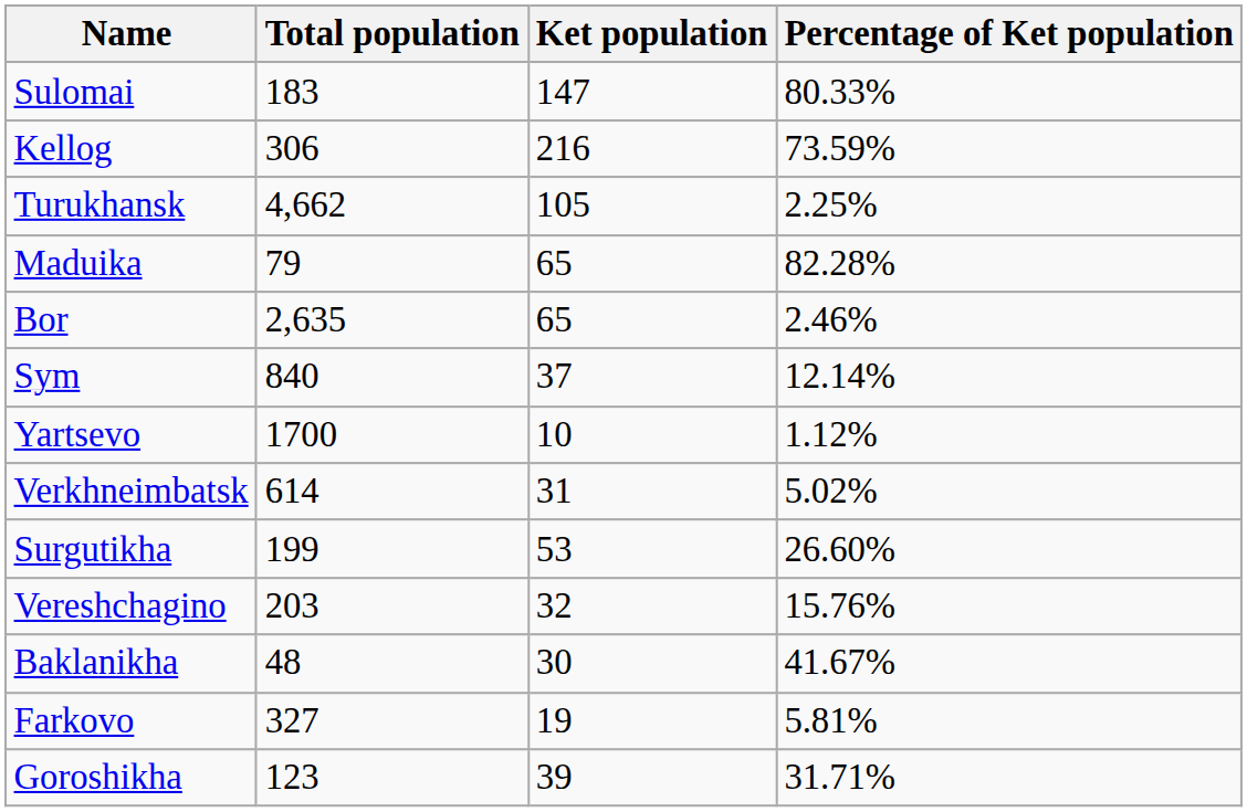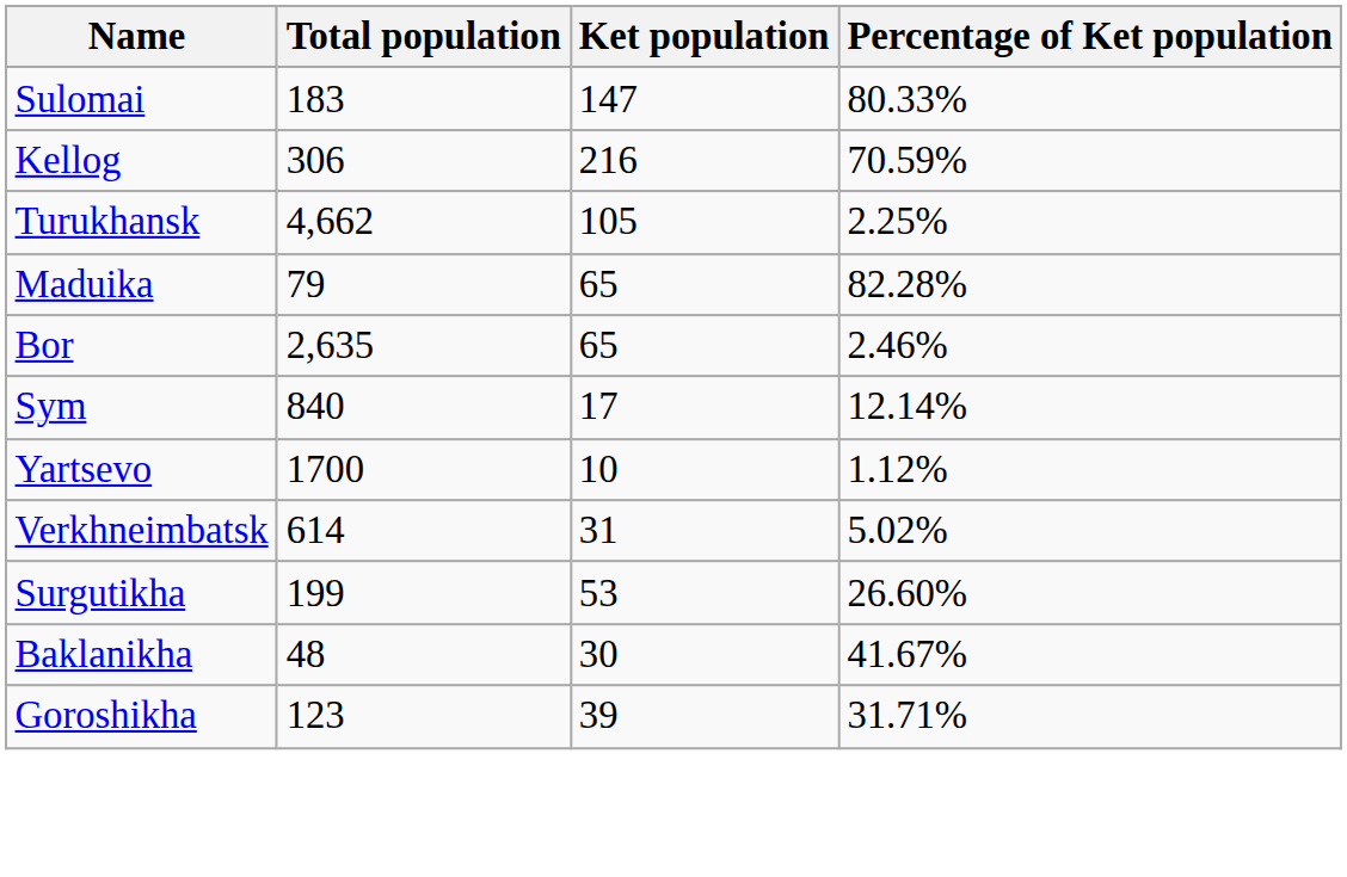 <table class="wikitable sortable">
 <tr>
 <th>Name </th>
 <th>Total population</th>
 <th>Ket population</th>
 <th>Percentage of Ket population</th>
 </tr>
 <tr>
 <td><a href='#'>Sulomai</a></td>
 <td>183</td>
 <td>147</td>
 <td>80.33%</td>
 </tr>
 <tr>
 <td><a href='#'>Kellog</a></td>
 <td>306</td>
 <td>216</td>
-<td>73.59%</td>
+<td>70.59%</td>
 </tr>
 <tr>
 <td><a href='#'>Turukhansk</a></td>
 <td>4,662</td>
 <td>105</td>
 <td>2.25%</td>
 </tr>
 <tr>
 <td><a href='#'>Maduika</a></td>
 <td>79</td>
 <td>65</td>
 <td>82.28%</td>
 </tr>
 <tr>
 <td><a href='#'>Bor</a></td>
 <td>2,635</td>
 <td>65</td>
 <td>2.46%</td>
 </tr>
 <tr>
 <td><a href='#'>Sym</a></td>
 <td>840</td>
-<td>37</td>
+<td>17</td>
 <td>12.14%</td>
 </tr>
 <tr>
 <td><a href='#'>Yartsevo</a></td>
 <td>1700</td>
 <td>10</td>
 <td>1.12%</td>
 </tr>
 <tr>
 <td><a href='#'>Verkhneimbatsk</a></td>
 <td>614</td>
 <td>31</td>
 <td>5.02%</td>
 </tr>
 <tr>
 <td><a href='#'>Surgutikha</a></td>
 <td>199</td>
 <td>53</td>
 <td>26.60%</td>
 </tr>
 <tr>
-<td><a href='#'>Vereshchagino</a></td>
-<td>203</td>
-<td>32</td>
-<td>15.76%</td>
-</tr>
-<tr>
 <td><a href='#'>Baklanikha</a></td>
 <td>48</td>
 <td>30</td>
 <td>41.67%</td>
-</tr>
-<tr>
-<td><a href='#'>Farkovo</a></td>
-<td>327</td>
-<td>19</td>
-<td>5.81%</td>
 </tr>
 <tr>
 <td><a href='#'>Goroshikha</a></td>
 <td>123</td>
 <td>39</td>
 <td>31.71%</td>
 </tr>
 </table>
